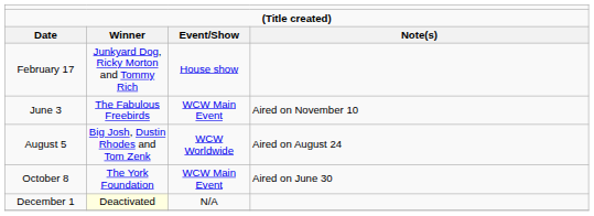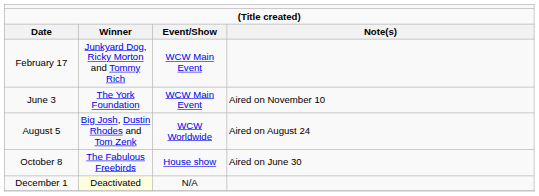 <table class="wikitable" style="text-align:center; width:100%;">
 <tr>
 <td colspan="5"></td>
 </tr>
 <tr>
 <td colspan="5"><strong>(Title created)</strong></td>
 </tr>
 <tr>
 <th width=14%>Date</th>
 <th width=14%>Winner</th>
 <th width=14%>Event/Show</th>
 <th width=58%>Note(s)</th>
 </tr>
 <tr>
 <td>February 17</td>
 <td><a href='#'>Junkyard Dog</a>, <a href='#'>Ricky Morton</a> and <a href='#'>Tommy Rich</a></td>
-<td><a href='#'>House show</a></td>
+<td><a href='#'>WCW Main Event</a></td>
 <td align=left></td>
 </tr>
 <tr>
 <td>June 3</td>
-<td><a href='#'>The Fabulous Freebirds</a><br></td>
+<td><a href='#'>The York Foundation</a><br></td>
 <td><a href='#'>WCW Main Event</a></td>
 <td align=left>Aired on November 10</td>
 </tr>
 <tr>
 <td>August 5</td>
 <td><a href='#'>Big Josh</a>, <a href='#'>Dustin Rhodes</a> and <a href='#'>Tom Zenk</a></td>
 <td><a href='#'>WCW Worldwide</a></td>
 <td align=left>Aired on August 24</td>
 </tr>
 <tr>
 <td>October 8</td>
-<td><a href='#'>The York Foundation</a><br></td>
-<td><a href='#'>WCW Main Event</a></td>
+<td><a href='#'>The Fabulous Freebirds</a><br></td>
+<td><a href='#'>House show</a></td>
 <td align=left>Aired on June 30</td>
 </tr>
 <tr>
 <td>December 1</td>
 <td style="background: lightyellow;">Deactivated</td>
 <td>N/A</td>
 <td align=left></td>
 </tr>
 <tr>
 </tr>
 </table>
